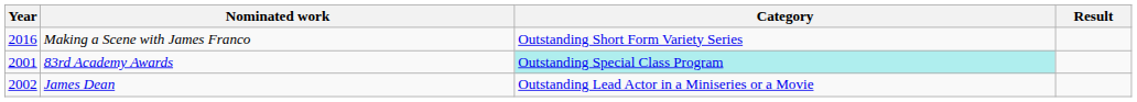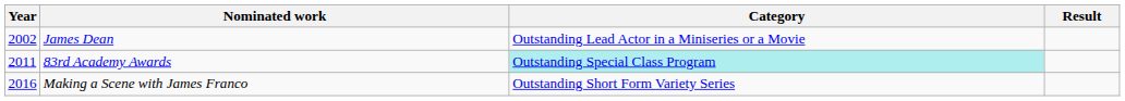 <table class="wikitable sortable">
 <tr>
 <th scope="col" style="width:1em;">Year</th>
 <th scope="col" style="width:35em;">Nominated work</th>
 <th scope="col" style="width:40em;">Category</th>
 <th scope="col" style="width:5em;">Result</th>
 </tr>
 <tr>
+<td><a href='#'>2002</a></td>
+<td><em><a href='#'>James Dean</a></em></td>
+<td><a href='#'>Outstanding Lead Actor in a Miniseries or a Movie</a></td>
+<td></td>
+</tr>
+<tr>
+<td><a href='#'>2011</a></td>
+<td><em><a href='#'>83rd Academy Awards</a></em></td>
+<td style="background: paleturquoise;"><a href='#'>Outstanding Special Class Program</a></td>
+<td></td>
+</tr>
+<tr>
 <td><a href='#'>2016</a></td>
 <td><em>Making a Scene with James Franco</em></td>
 <td><a href='#'>Outstanding Short Form Variety Series</a></td>
 <td></td>
 </tr>
-<tr>
-<td><a href='#'>2001</a></td>
-<td><em><a href='#'>83rd Academy Awards</a></em></td>
-<td style="background: paleturquoise;"><a href='#'>Outstanding Special Class Program</a></td>
-<td></td>
-</tr>
-<tr>
-<td><a href='#'>2002</a></td>
-<td><em><a href='#'>James Dean</a></em></td>
-<td><a href='#'>Outstanding Lead Actor in a Miniseries or a Movie</a></td>
-<td></td>
-</tr>
 </table>
